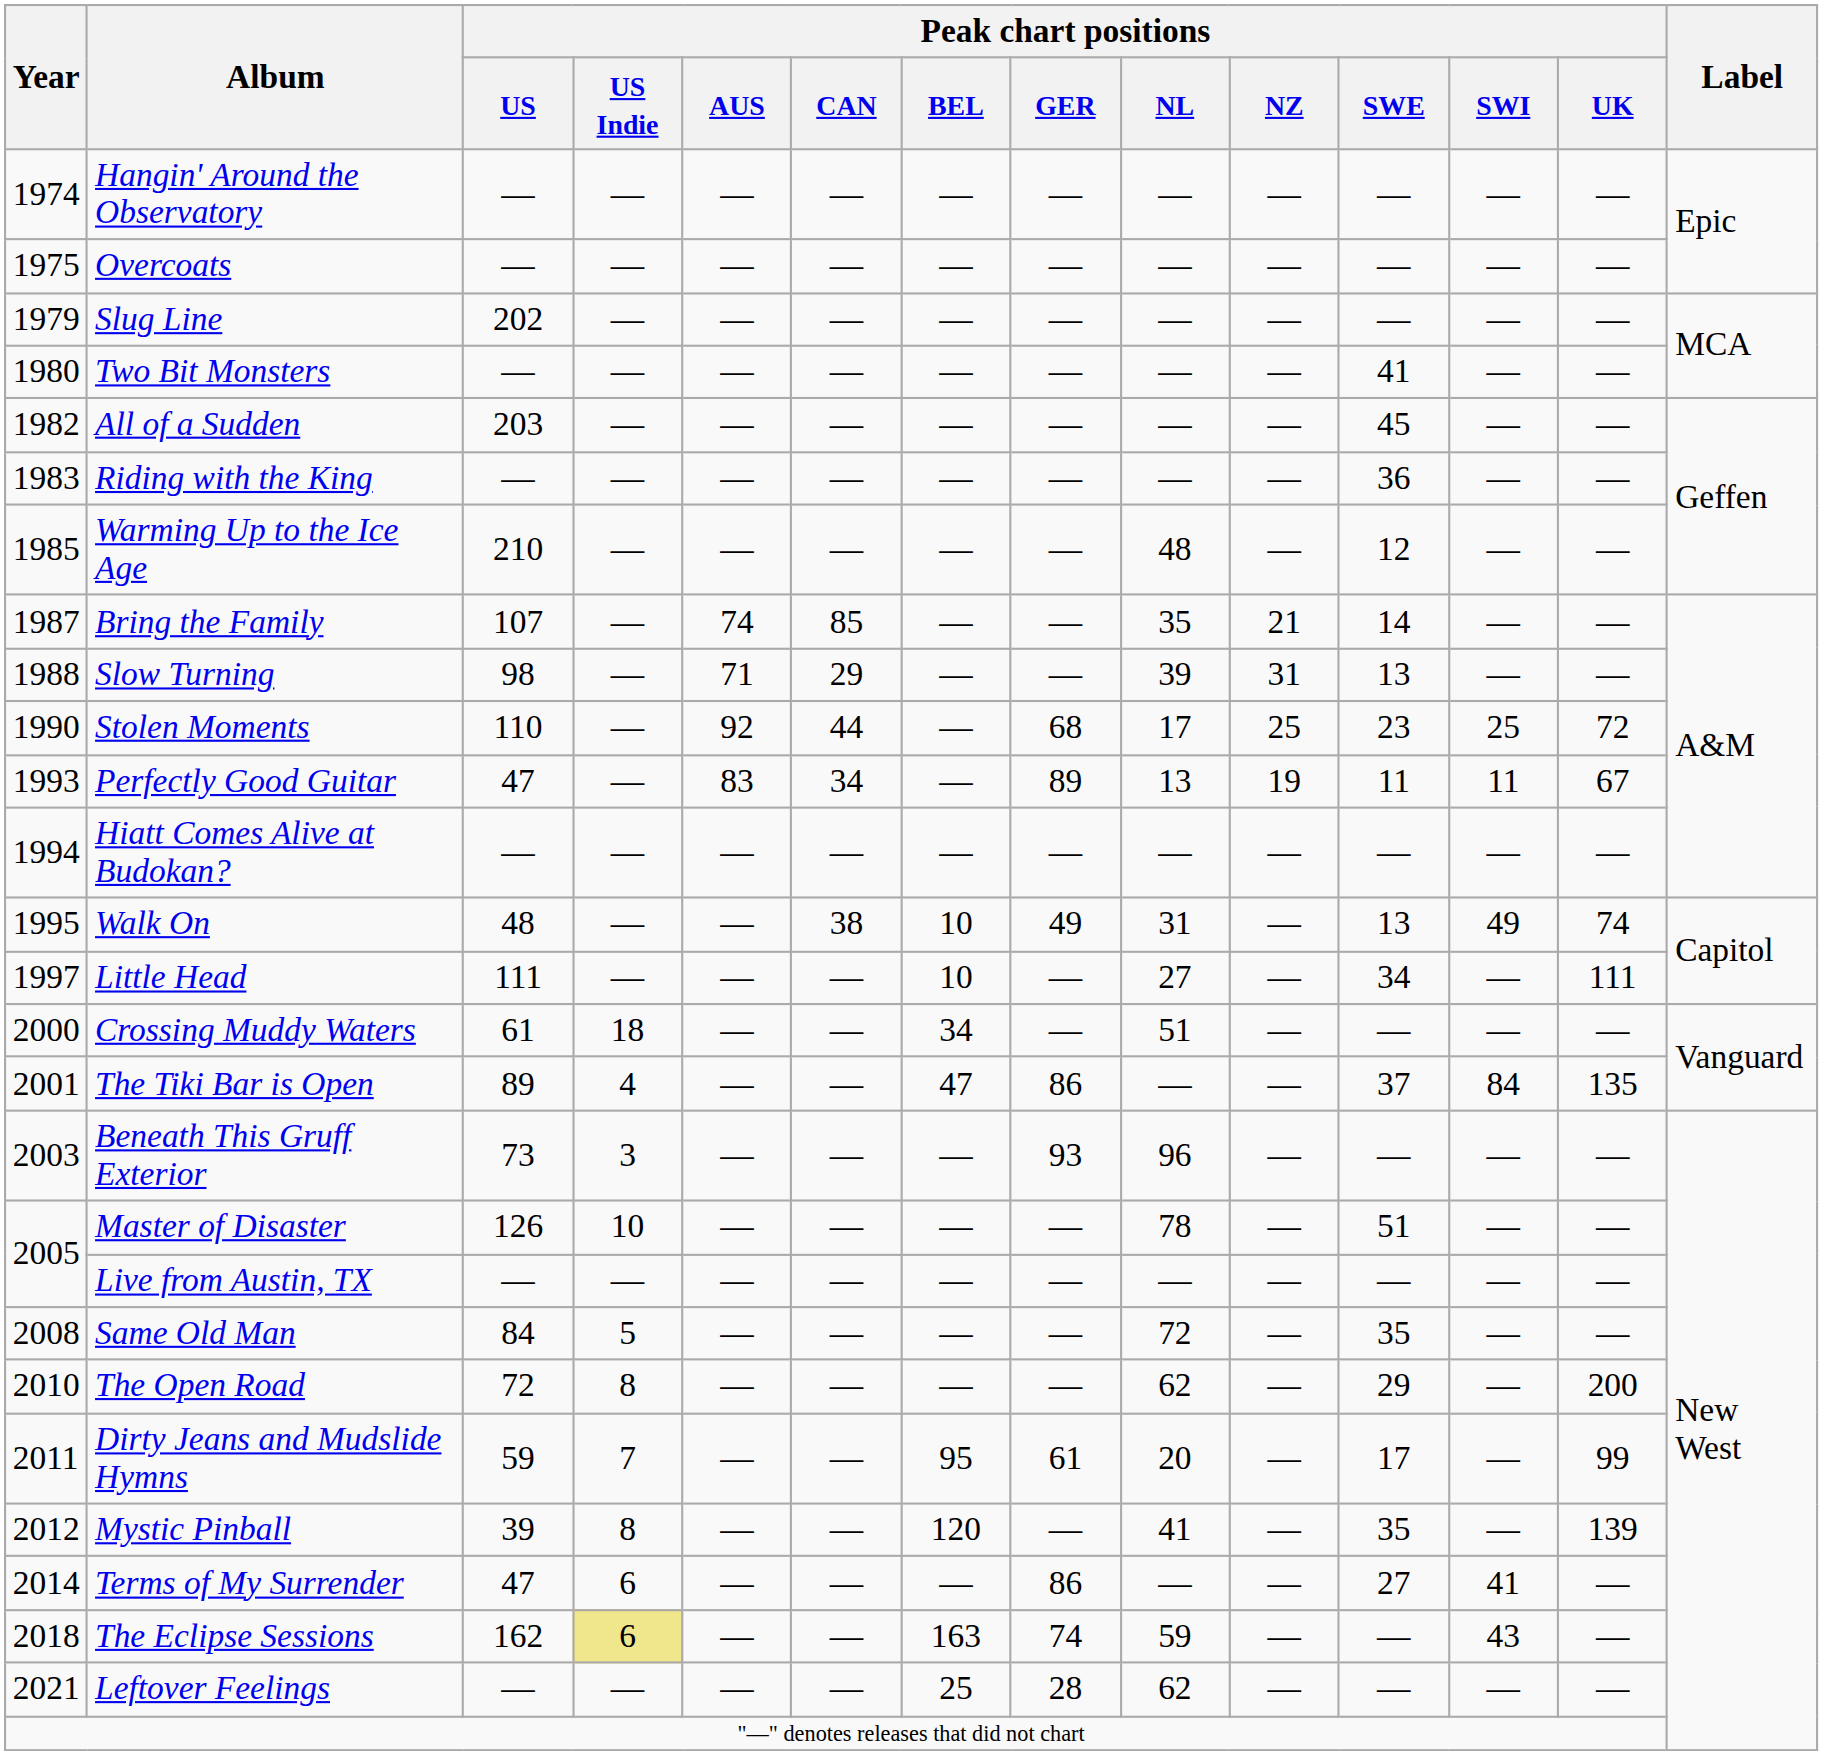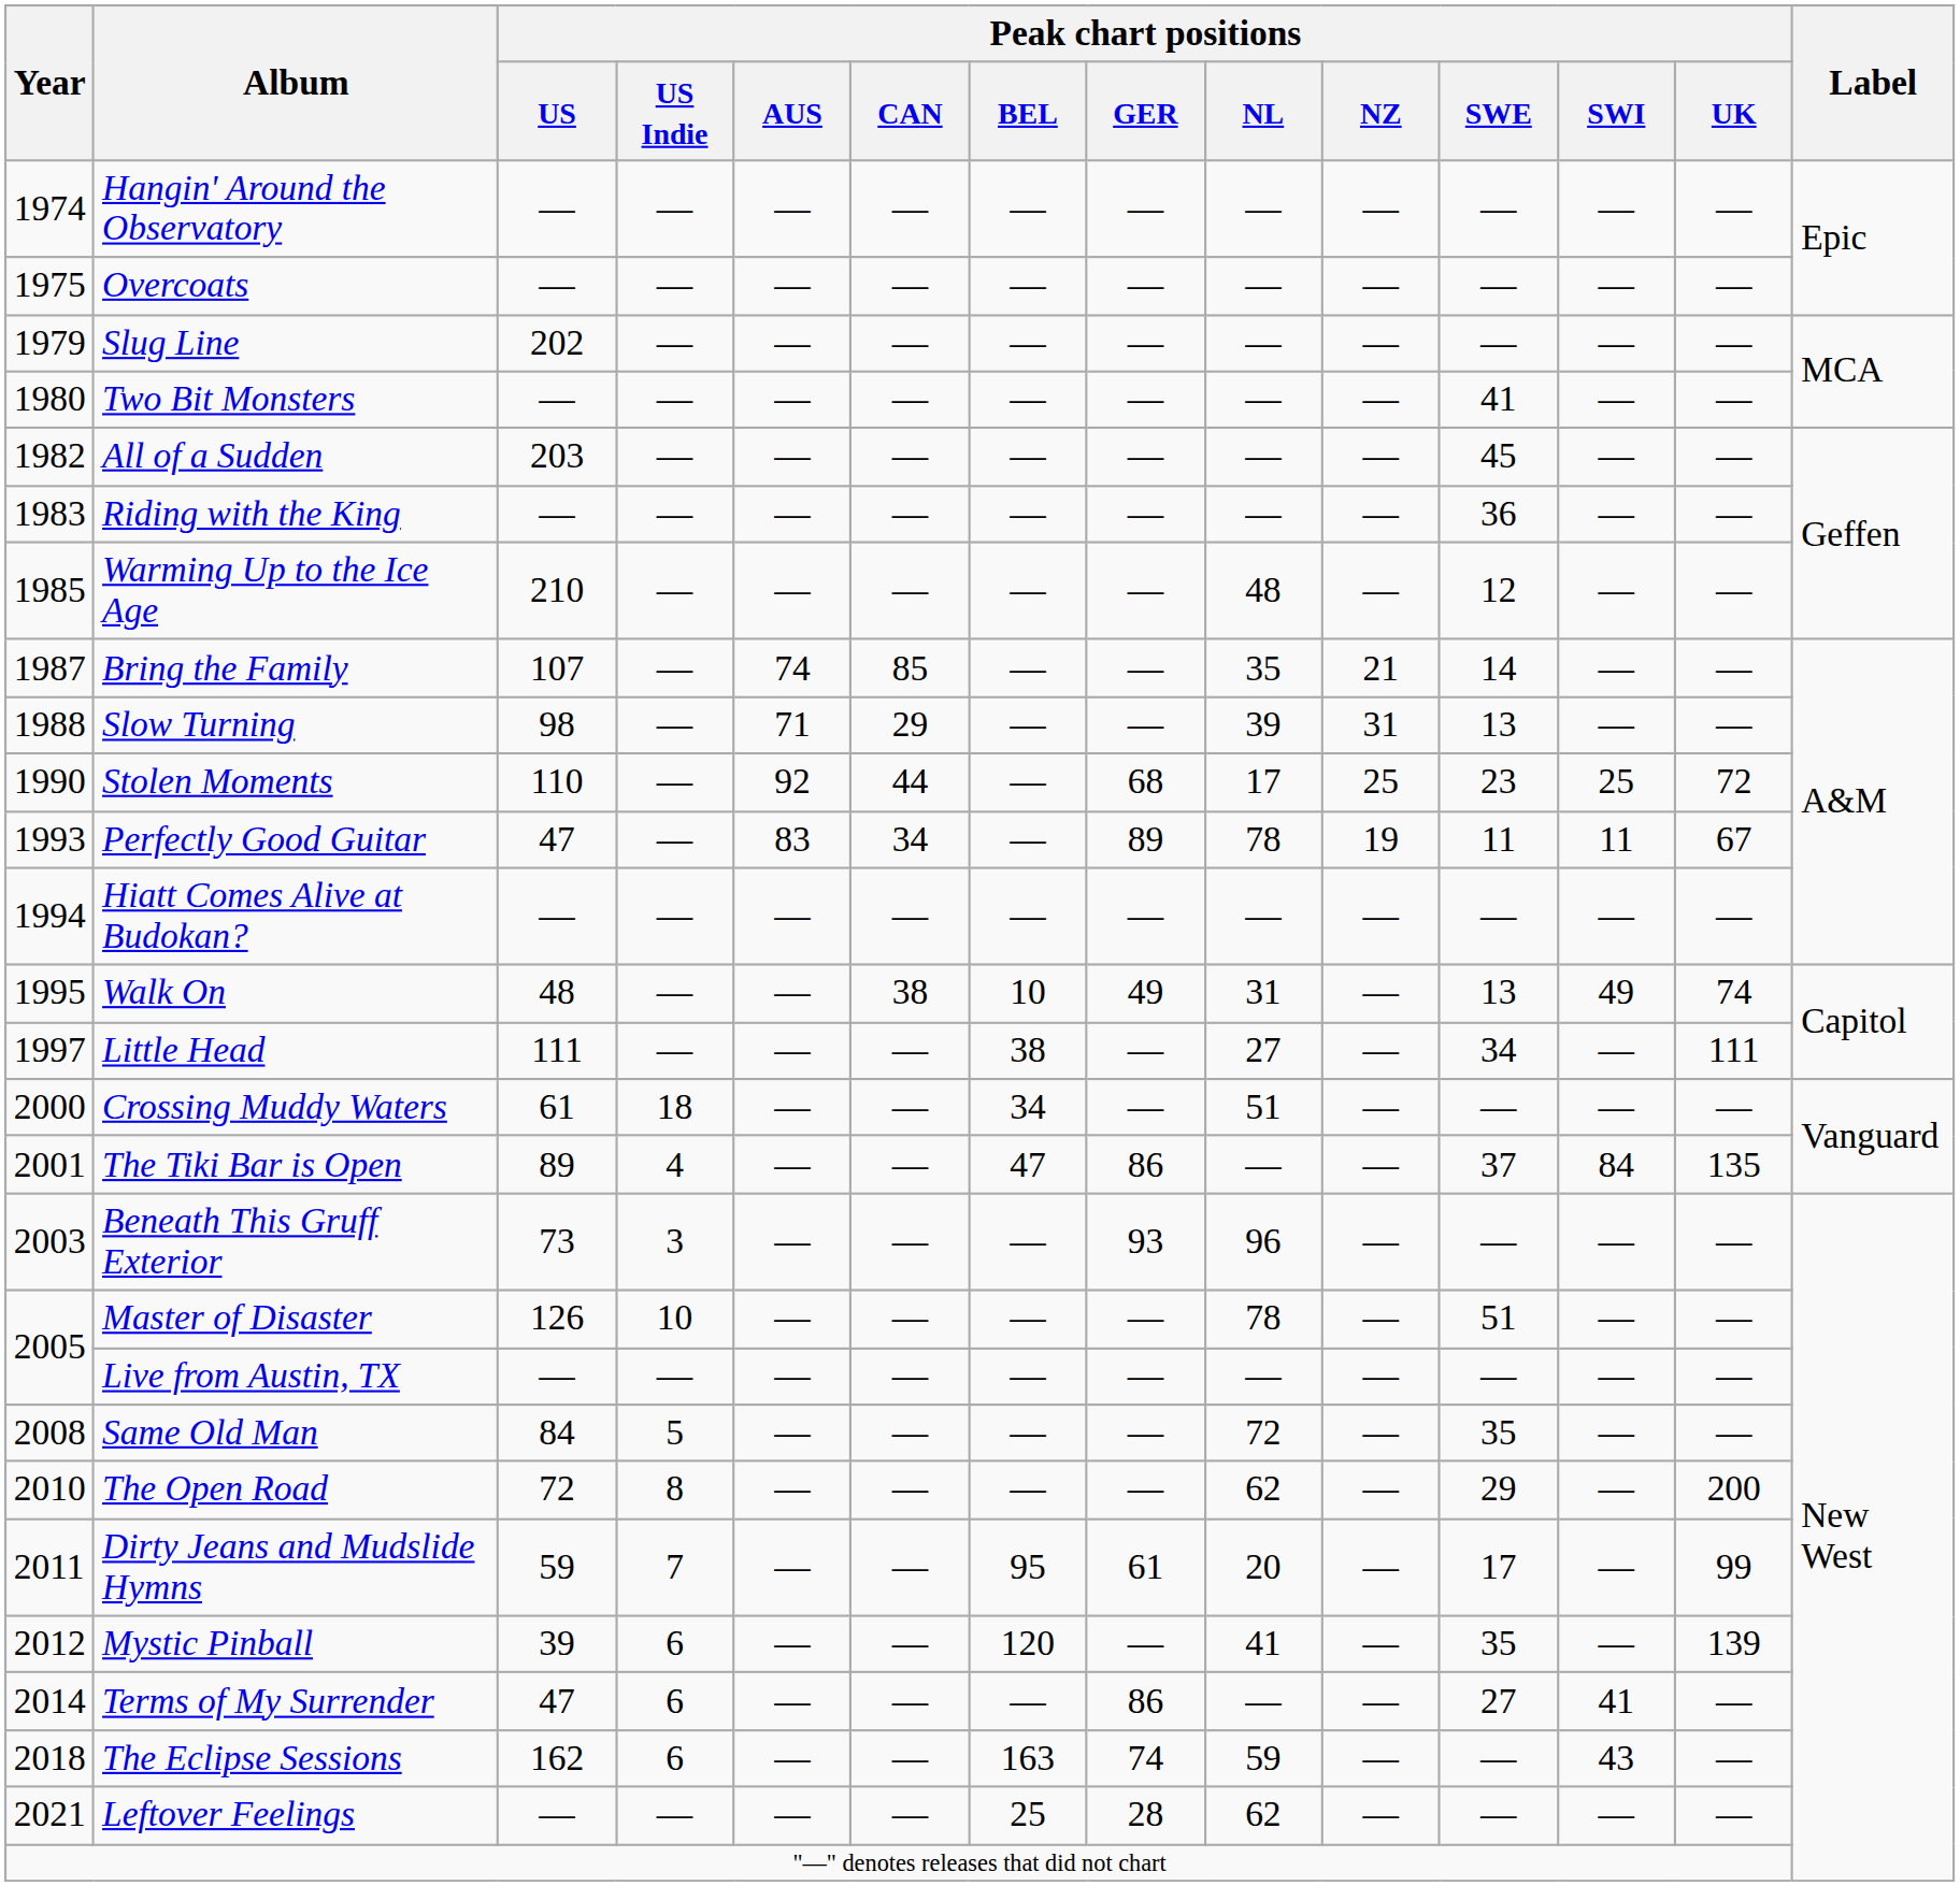 <table class="wikitable">
 <tr>
 <th rowspan="2">Year</th>
 <th rowspan="2">Album</th>
 <th colspan="11">Peak chart positions</th>
 <th rowspan="2">Label</th>
 </tr>
 <tr>
 <th width="45"><small><a href='#'>US</a></small><br></th>
 <th width="45"><small><a href='#'>US Indie</a></small><br></th>
 <th width="45"><small><a href='#'>AUS</a></small><br></th>
 <th width="45"><small><a href='#'>CAN</a></small><br></th>
 <th width="45"><small><a href='#'>BEL</a></small><br></th>
 <th width="45"><small><a href='#'>GER</a></small><br></th>
 <th width="45"><small><a href='#'>NL</a></small><br></th>
 <th width="45"><small><a href='#'>NZ</a></small><br></th>
 <th width="45"><small><a href='#'>SWE</a></small><br></th>
 <th width="45"><small><a href='#'>SWI</a></small><br></th>
 <th width="45"><small><a href='#'>UK</a></small><br></th>
 </tr>
 <tr>
 <td>1974</td>
 <td><em><a href='#'>Hangin' Around the Observatory</a></em></td>
 <td align="center">—</td>
 <td align="center">—</td>
 <td align="center">—</td>
 <td align="center">—</td>
 <td align="center">—</td>
 <td align="center">—</td>
 <td align="center">—</td>
 <td align="center">—</td>
 <td align="center">—</td>
 <td align="center">—</td>
 <td align="center">—</td>
 <td rowspan="2">Epic</td>
 </tr>
 <tr>
 <td>1975</td>
 <td><em><a href='#'>Overcoats</a></em></td>
 <td align="center">—</td>
 <td align="center">—</td>
 <td align="center">—</td>
 <td align="center">—</td>
 <td align="center">—</td>
 <td align="center">—</td>
 <td align="center">—</td>
 <td align="center">—</td>
 <td align="center">—</td>
 <td align="center">—</td>
 <td align="center">—</td>
 </tr>
 <tr>
 <td>1979</td>
 <td><em><a href='#'>Slug Line</a></em></td>
 <td align="center">202</td>
 <td align="center">—</td>
 <td align="center">—</td>
 <td align="center">—</td>
 <td align="center">—</td>
 <td align="center">—</td>
 <td align="center">—</td>
 <td align="center">—</td>
 <td align="center">—</td>
 <td align="center">—</td>
 <td align="center">—</td>
 <td rowspan="2">MCA</td>
 </tr>
 <tr>
 <td>1980</td>
 <td><em><a href='#'>Two Bit Monsters</a></em></td>
 <td align="center">—</td>
 <td align="center">—</td>
 <td align="center">—</td>
 <td align="center">—</td>
 <td align="center">—</td>
 <td align="center">—</td>
 <td align="center">—</td>
 <td align="center">—</td>
 <td align="center">41</td>
 <td align="center">—</td>
 <td align="center">—</td>
 </tr>
 <tr>
 <td>1982</td>
 <td><em><a href='#'>All of a Sudden</a></em></td>
 <td align="center">203</td>
 <td align="center">—</td>
 <td align="center">—</td>
 <td align="center">—</td>
 <td align="center">—</td>
 <td align="center">—</td>
 <td align="center">—</td>
 <td align="center">—</td>
 <td align="center">45</td>
 <td align="center">—</td>
 <td align="center">—</td>
 <td rowspan="3">Geffen</td>
 </tr>
 <tr>
 <td>1983</td>
 <td><em><a href='#'>Riding with the King</a></em></td>
 <td align="center">—</td>
 <td align="center">—</td>
 <td align="center">—</td>
 <td align="center">—</td>
 <td align="center">—</td>
 <td align="center">—</td>
 <td align="center">—</td>
 <td align="center">—</td>
 <td align="center">36</td>
 <td align="center">—</td>
 <td align="center">—</td>
 </tr>
 <tr>
 <td>1985</td>
 <td><em><a href='#'>Warming Up to the Ice Age</a></em></td>
 <td align="center">210</td>
 <td align="center">—</td>
 <td align="center">—</td>
 <td align="center">—</td>
 <td align="center">—</td>
 <td align="center">—</td>
 <td align="center">48</td>
 <td align="center">—</td>
 <td align="center">12</td>
 <td align="center">—</td>
 <td align="center">—</td>
 </tr>
 <tr>
 <td>1987</td>
 <td><em><a href='#'>Bring the Family</a></em></td>
 <td align="center">107</td>
 <td align="center">—</td>
 <td align="center">74</td>
 <td align="center">85</td>
 <td align="center">—</td>
 <td align="center">—</td>
 <td align="center">35</td>
 <td align="center">21</td>
 <td align="center">14</td>
 <td align="center">—</td>
 <td align="center">—</td>
 <td rowspan="5">A&M</td>
 </tr>
 <tr>
 <td>1988</td>
 <td><em><a href='#'>Slow Turning</a></em></td>
 <td align="center">98</td>
 <td align="center">—</td>
 <td align="center">71</td>
 <td align="center">29</td>
 <td align="center">—</td>
 <td align="center">—</td>
 <td align="center">39</td>
 <td align="center">31</td>
 <td align="center">13</td>
 <td align="center">—</td>
 <td align="center">—</td>
 </tr>
 <tr>
 <td>1990</td>
 <td><em><a href='#'>Stolen Moments</a></em></td>
 <td align="center">110</td>
 <td align="center">—</td>
 <td align="center">92</td>
 <td align="center">44</td>
 <td align="center">—</td>
 <td align="center">68</td>
 <td align="center">17</td>
 <td align="center">25</td>
 <td align="center">23</td>
 <td align="center">25</td>
 <td align="center">72</td>
 </tr>
 <tr>
 <td>1993</td>
 <td><em><a href='#'>Perfectly Good Guitar</a></em></td>
 <td align="center">47</td>
 <td align="center">—</td>
 <td align="center">83</td>
 <td align="center">34</td>
 <td align="center">—</td>
 <td align="center">89</td>
-<td align="center">13</td>
+<td align="center">78</td>
 <td align="center">19</td>
 <td align="center">11</td>
 <td align="center">11</td>
 <td align="center">67</td>
 </tr>
 <tr>
 <td>1994</td>
 <td><em><a href='#'>Hiatt Comes Alive at Budokan?</a></em></td>
 <td align="center">—</td>
 <td align="center">—</td>
 <td align="center">—</td>
 <td align="center">—</td>
 <td align="center">—</td>
 <td align="center">—</td>
 <td align="center">—</td>
 <td align="center">—</td>
 <td align="center">—</td>
 <td align="center">—</td>
 <td align="center">—</td>
 </tr>
 <tr>
 <td>1995</td>
 <td><em><a href='#'>Walk On</a></em></td>
 <td align="center">48</td>
 <td align="center">—</td>
 <td align="center">—</td>
 <td align="center">38</td>
 <td align="center">10</td>
 <td align="center">49</td>
 <td align="center">31</td>
 <td align="center">—</td>
 <td align="center">13</td>
 <td align="center">49</td>
 <td align="center">74</td>
 <td rowspan="2">Capitol</td>
 </tr>
 <tr>
 <td>1997</td>
 <td><em><a href='#'>Little Head</a></em></td>
 <td align="center">111</td>
 <td align="center">—</td>
 <td align="center">—</td>
 <td align="center">—</td>
-<td align="center">10</td>
+<td align="center">38</td>
 <td align="center">—</td>
 <td align="center">27</td>
 <td align="center">—</td>
 <td align="center">34</td>
 <td align="center">—</td>
 <td align="center">111</td>
 </tr>
 <tr>
 <td>2000</td>
 <td><em><a href='#'>Crossing Muddy Waters</a></em></td>
 <td align="center">61</td>
 <td align="center">18</td>
 <td align="center">—</td>
 <td align="center">—</td>
 <td align="center">34</td>
 <td align="center">—</td>
 <td align="center">51</td>
 <td align="center">—</td>
 <td align="center">—</td>
 <td align="center">—</td>
 <td align="center">—</td>
 <td rowspan="2">Vanguard</td>
 </tr>
 <tr>
 <td>2001</td>
 <td><em><a href='#'>The Tiki Bar is Open</a></em></td>
 <td align="center">89</td>
 <td align="center">4</td>
 <td align="center">—</td>
 <td align="center">—</td>
 <td align="center">47</td>
 <td align="center">86</td>
 <td align="center">—</td>
 <td align="center">—</td>
 <td align="center">37</td>
 <td align="center">84</td>
 <td align="center">135</td>
 </tr>
 <tr>
 <td>2003</td>
 <td><em><a href='#'>Beneath This Gruff Exterior</a></em></td>
 <td align="center">73</td>
 <td align="center">3</td>
 <td align="center">—</td>
 <td align="center">—</td>
 <td align="center">—</td>
 <td align="center">93</td>
 <td align="center">96</td>
 <td align="center">—</td>
 <td align="center">—</td>
 <td align="center">—</td>
 <td align="center">—</td>
 <td rowspan="11">New West</td>
 </tr>
 <tr>
 <td rowspan="2">2005</td>
 <td><em><a href='#'>Master of Disaster</a></em></td>
 <td align="center">126</td>
 <td align="center">10</td>
 <td align="center">—</td>
 <td align="center">—</td>
 <td align="center">—</td>
 <td align="center">—</td>
 <td align="center">78</td>
 <td align="center">—</td>
 <td align="center">51</td>
 <td align="center">—</td>
 <td align="center">—</td>
 </tr>
 <tr>
 <td><em><a href='#'>Live from Austin, TX</a></em></td>
 <td align="center">—</td>
 <td align="center">—</td>
 <td align="center">—</td>
 <td align="center">—</td>
 <td align="center">—</td>
 <td align="center">—</td>
 <td align="center">—</td>
 <td align="center">—</td>
 <td align="center">—</td>
 <td align="center">—</td>
 <td align="center">—</td>
 </tr>
 <tr>
 <td>2008</td>
 <td><em><a href='#'>Same Old Man</a></em></td>
 <td align="center">84</td>
 <td align="center">5</td>
 <td align="center">—</td>
 <td align="center">—</td>
 <td align="center">—</td>
 <td align="center">—</td>
 <td align="center">72</td>
 <td align="center">—</td>
 <td align="center">35</td>
 <td align="center">—</td>
 <td align="center">—</td>
 </tr>
 <tr>
 <td>2010</td>
 <td><em><a href='#'>The Open Road</a></em></td>
 <td align="center">72</td>
 <td align="center">8</td>
 <td align="center">—</td>
 <td align="center">—</td>
 <td align="center">—</td>
 <td align="center">—</td>
 <td align="center">62</td>
 <td align="center">—</td>
 <td align="center">29</td>
 <td align="center">—</td>
 <td align="center">200</td>
 </tr>
 <tr>
 <td>2011</td>
 <td><em><a href='#'>Dirty Jeans and Mudslide Hymns</a></em></td>
 <td align="center">59</td>
 <td align="center">7</td>
 <td align="center">—</td>
 <td align="center">—</td>
 <td align="center">95</td>
 <td align="center">61</td>
 <td align="center">20</td>
 <td align="center">—</td>
 <td align="center">17</td>
 <td align="center">—</td>
 <td align="center">99</td>
 </tr>
 <tr>
 <td>2012</td>
 <td><em><a href='#'>Mystic Pinball</a></em></td>
 <td align="center">39</td>
-<td align="center">8</td>
+<td align="center">6</td>
 <td align="center">—</td>
 <td align="center">—</td>
 <td align="center">120</td>
 <td align="center">—</td>
 <td align="center">41</td>
 <td align="center">—</td>
 <td align="center">35</td>
 <td align="center">—</td>
 <td align="center">139</td>
 </tr>
 <tr>
 <td>2014</td>
 <td><em><a href='#'>Terms of My Surrender</a></em></td>
 <td align="center">47</td>
 <td align="center">6</td>
 <td align="center">—</td>
 <td align="center">—</td>
 <td align="center">—</td>
 <td align="center">86</td>
 <td align="center">—</td>
 <td align="center">—</td>
 <td align="center">27</td>
 <td align="center">41</td>
 <td align="center">—</td>
 </tr>
 <tr>
 <td>2018</td>
 <td><em><a href='#'>The Eclipse Sessions</a></em></td>
 <td align="center">162</td>
-<td align="center" style="background: khaki;">6</td>
+<td align="center">6</td>
 <td align="center">—</td>
 <td align="center">—</td>
 <td align="center">163</td>
 <td align="center">74</td>
 <td align="center">59</td>
 <td align="center">—</td>
 <td align="center">—</td>
 <td align="center">43</td>
 <td align="center">—</td>
 </tr>
 <tr>
 <td>2021</td>
 <td><em><a href='#'>Leftover Feelings</a></em><br></td>
 <td align="center">—</td>
 <td align="center">—</td>
 <td align="center">—</td>
 <td align="center">—</td>
 <td align="center">25</td>
 <td align="center">28</td>
 <td align="center">62</td>
 <td align="center">—</td>
 <td align="center">—</td>
 <td align="center">—</td>
 <td align="center">—</td>
 </tr>
 <tr>
 <td align="center" colspan="14" style="font-size:8pt">"—" denotes releases that did not chart</td>
 </tr>
 </table>
